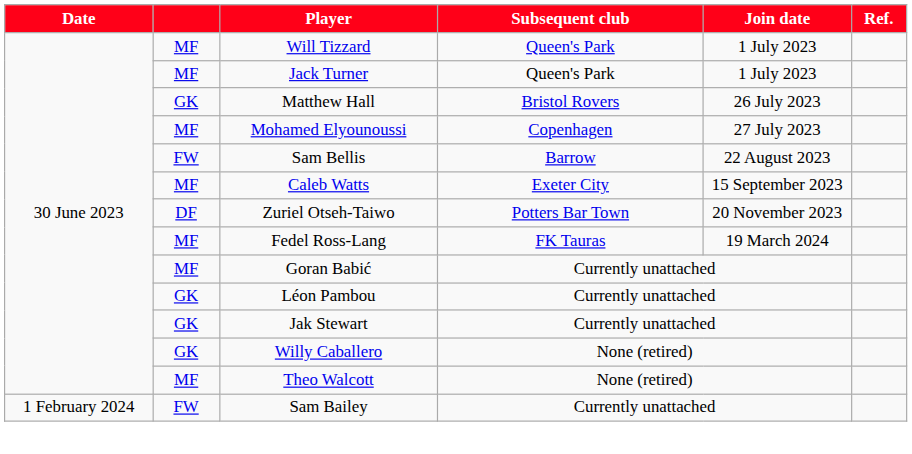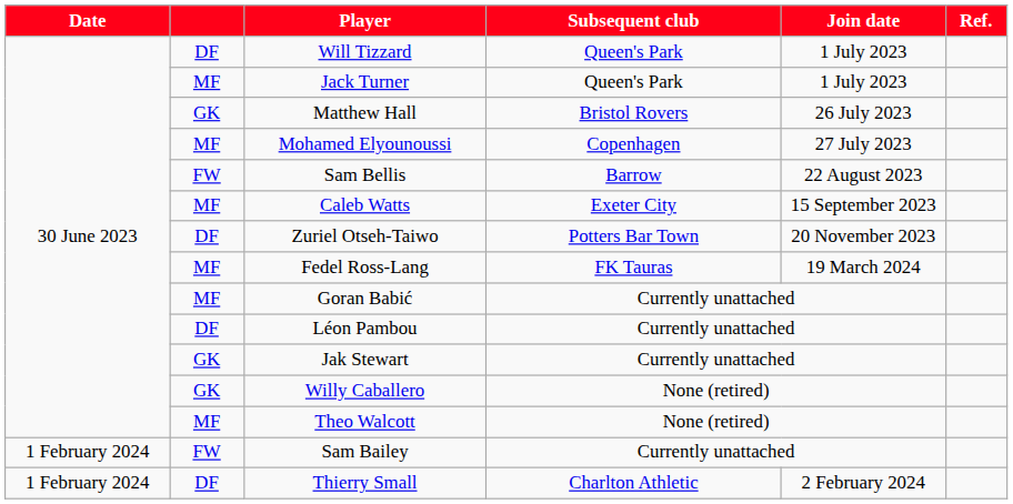 <table class="wikitable" style="text-align:center; font-size:90%; ">
 <tr>
 <th style="background:#FF0018; color:#FFFFFF; width:120px;">Date</th>
 <th style="background:#FF0018; color:#FFFFFF; width:50px;"></th>
 <th style="background:#FF0018; color:#FFFFFF; width:180px;">Player</th>
 <th style="background:#FF0018; color:#FFFFFF; width:220px;">Subsequent club</th>
 <th style="background:#FF0018; color:#FFFFFF; width:120px;">Join date</th>
 <th style="background:#FF0018; color:#FFFFFF; width:40px;">Ref.</th>
 </tr>
 <tr>
 <td rowspan="13">30 June 2023</td>
-<td><a href='#'>MF</a></td>
+<td><a href='#'>DF</a></td>
 <td> <a href='#'>Will Tizzard</a></td>
 <td> <a href='#'>Queen's Park</a></td>
 <td>1 July 2023</td>
 <td></td>
 </tr>
 <tr>
 <td><a href='#'>MF</a></td>
 <td> <a href='#'>Jack Turner</a></td>
 <td> Queen's Park</td>
 <td>1 July 2023</td>
 <td></td>
 </tr>
 <tr>
 <td><a href='#'>GK</a></td>
 <td> Matthew Hall</td>
 <td> <a href='#'>Bristol Rovers</a></td>
 <td>26 July 2023</td>
 <td></td>
 </tr>
 <tr>
 <td><a href='#'>MF</a></td>
 <td> <a href='#'>Mohamed Elyounoussi</a></td>
 <td> <a href='#'>Copenhagen</a></td>
 <td>27 July 2023</td>
 <td></td>
 </tr>
 <tr>
 <td><a href='#'>FW</a></td>
 <td> Sam Bellis</td>
 <td> <a href='#'>Barrow</a></td>
 <td>22 August 2023</td>
 <td></td>
 </tr>
 <tr>
 <td><a href='#'>MF</a></td>
 <td> <a href='#'>Caleb Watts</a></td>
 <td> <a href='#'>Exeter City</a></td>
 <td>15 September 2023</td>
 <td></td>
 </tr>
 <tr>
 <td><a href='#'>DF</a></td>
 <td> Zuriel Otseh-Taiwo</td>
 <td> <a href='#'>Potters Bar Town</a></td>
 <td>20 November 2023</td>
 <td></td>
 </tr>
 <tr>
 <td><a href='#'>MF</a></td>
 <td> Fedel Ross-Lang</td>
 <td> <a href='#'>FK Tauras</a></td>
 <td>19 March 2024</td>
 <td></td>
 </tr>
 <tr>
 <td><a href='#'>MF</a></td>
 <td> Goran Babić</td>
 <td colspan="2">Currently unattached</td>
 <td></td>
 </tr>
 <tr>
-<td><a href='#'>GK</a></td>
+<td><a href='#'>DF</a></td>
 <td> Léon Pambou</td>
 <td colspan="2">Currently unattached</td>
 <td></td>
 </tr>
 <tr>
 <td><a href='#'>GK</a></td>
 <td> Jak Stewart</td>
 <td colspan="2">Currently unattached</td>
 <td></td>
 </tr>
 <tr>
 <td><a href='#'>GK</a></td>
 <td> <a href='#'>Willy Caballero</a></td>
 <td colspan="2">None (retired)</td>
 <td></td>
 </tr>
 <tr>
 <td><a href='#'>MF</a></td>
 <td> <a href='#'>Theo Walcott</a></td>
 <td colspan="2">None (retired)</td>
 <td></td>
 </tr>
 <tr>
 <td>1 February 2024</td>
 <td><a href='#'>FW</a></td>
 <td> Sam Bailey</td>
 <td colspan="2">Currently unattached</td>
 <td></td>
 </tr>
+<tr>
+<td>1 February 2024</td>
+<td><a href='#'>DF</a></td>
+<td> <a href='#'>Thierry Small</a></td>
+<td> <a href='#'>Charlton Athletic</a></td>
+<td>2 February 2024</td>
+<td></td>
+</tr>
 </table>
